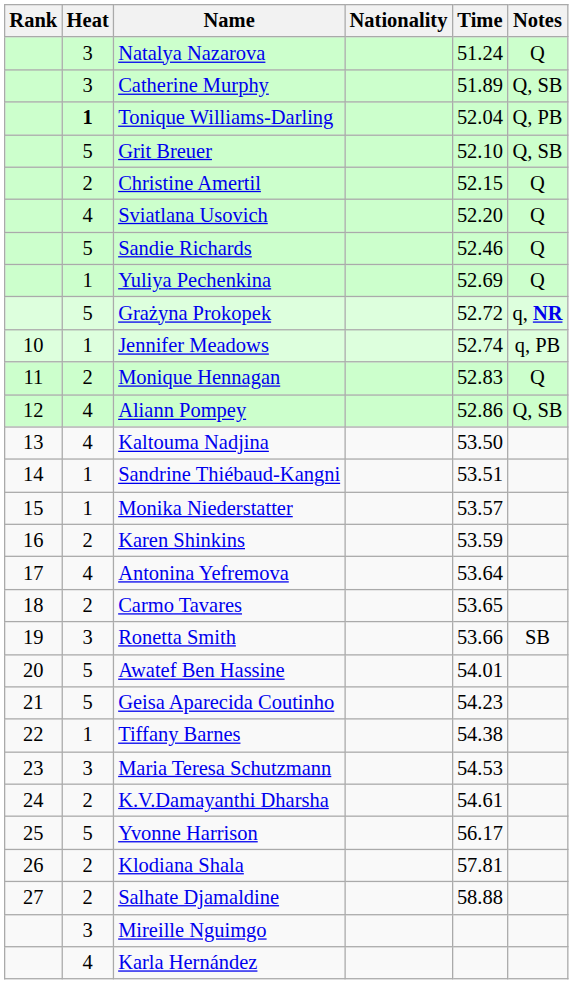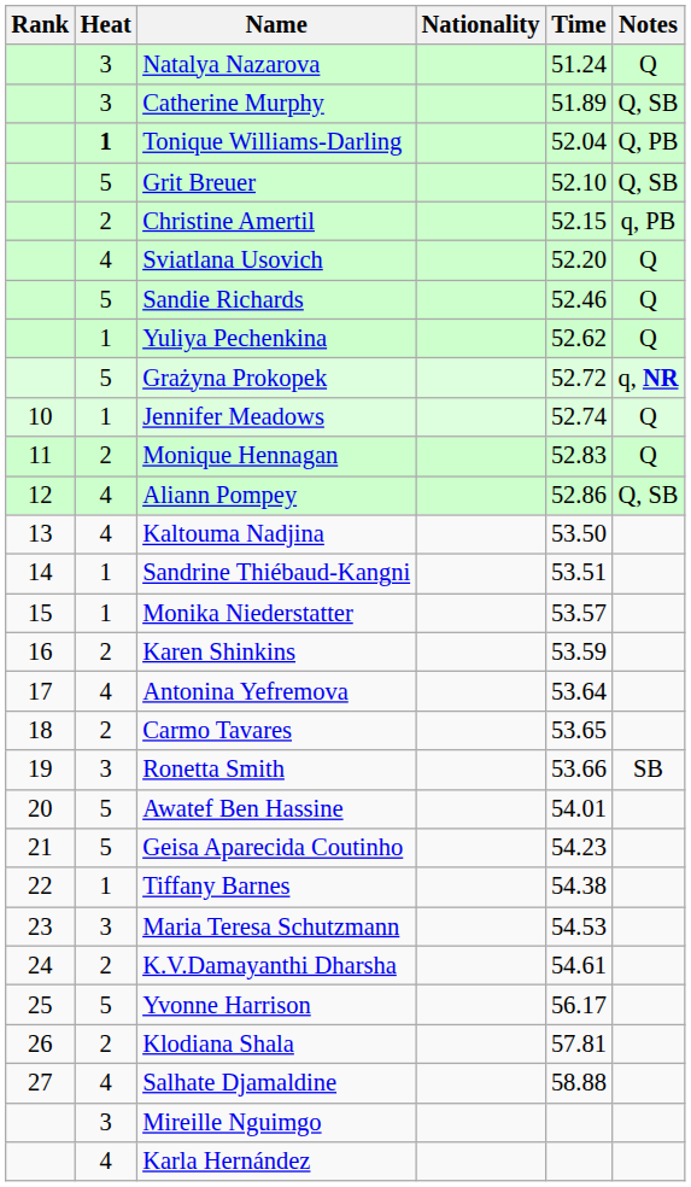 <table class="wikitable sortable" style="text-align:center">
 <tr>
 <th>Rank</th>
 <th>Heat</th>
 <th>Name</th>
 <th>Nationality</th>
 <th>Time</th>
 <th>Notes</th>
 </tr>
 <tr bgcolor=ccffcc>
 <td></td>
 <td>3</td>
 <td align="left"><a href='#'>Natalya Nazarova</a></td>
 <td align=left></td>
 <td>51.24</td>
 <td>Q</td>
 </tr>
 <tr bgcolor=ccffcc>
 <td></td>
 <td>3</td>
 <td align="left"><a href='#'>Catherine Murphy</a></td>
 <td align=left></td>
 <td>51.89</td>
 <td>Q, SB</td>
 </tr>
 <tr bgcolor=ccffcc>
 <td></td>
 <td><strong>1</strong></td>
 <td align="left"><a href='#'>Tonique Williams-Darling</a></td>
 <td align=left></td>
 <td>52.04</td>
 <td>Q, PB</td>
 </tr>
 <tr bgcolor=ccffcc>
 <td></td>
 <td>5</td>
 <td align="left"><a href='#'>Grit Breuer</a></td>
 <td align=left></td>
 <td>52.10</td>
 <td>Q, SB</td>
 </tr>
 <tr bgcolor=ccffcc>
 <td></td>
 <td>2</td>
 <td align="left"><a href='#'>Christine Amertil</a></td>
 <td align=left></td>
 <td>52.15</td>
-<td>Q</td>
+<td>q, PB</td>
 </tr>
 <tr bgcolor=ccffcc>
 <td></td>
 <td>4</td>
 <td align="left"><a href='#'>Sviatlana Usovich</a></td>
 <td align=left></td>
 <td>52.20</td>
 <td>Q</td>
 </tr>
 <tr bgcolor=ccffcc>
 <td></td>
 <td>5</td>
 <td align="left"><a href='#'>Sandie Richards</a></td>
 <td align=left></td>
 <td>52.46</td>
 <td>Q</td>
 </tr>
 <tr bgcolor=ccffcc>
 <td></td>
 <td>1</td>
 <td align="left"><a href='#'>Yuliya Pechenkina</a></td>
 <td align=left></td>
-<td>52.69</td>
+<td>52.62</td>
 <td>Q</td>
 </tr>
 <tr bgcolor=ddffdd>
 <td></td>
 <td>5</td>
 <td align="left"><a href='#'>Grażyna Prokopek</a></td>
 <td align=left></td>
 <td>52.72</td>
 <td>q, <strong><a href='#'>NR</a></strong></td>
 </tr>
 <tr bgcolor=ddffdd>
 <td>10</td>
 <td>1</td>
 <td align="left"><a href='#'>Jennifer Meadows</a></td>
 <td align=left></td>
 <td>52.74</td>
-<td>q, PB</td>
+<td>Q</td>
 </tr>
 <tr bgcolor=ccffcc>
 <td>11</td>
 <td>2</td>
 <td align="left"><a href='#'>Monique Hennagan</a></td>
 <td align=left></td>
 <td>52.83</td>
 <td>Q</td>
 </tr>
 <tr bgcolor=ccffcc>
 <td>12</td>
 <td>4</td>
 <td align="left"><a href='#'>Aliann Pompey</a></td>
 <td align=left></td>
 <td>52.86</td>
 <td>Q, SB</td>
 </tr>
 <tr>
 <td>13</td>
 <td>4</td>
 <td align="left"><a href='#'>Kaltouma Nadjina</a></td>
 <td align=left></td>
 <td>53.50</td>
 <td></td>
 </tr>
 <tr>
 <td>14</td>
 <td>1</td>
 <td align="left"><a href='#'>Sandrine Thiébaud-Kangni</a></td>
 <td align=left></td>
 <td>53.51</td>
 <td></td>
 </tr>
 <tr>
 <td>15</td>
 <td>1</td>
 <td align="left"><a href='#'>Monika Niederstatter</a></td>
 <td align=left></td>
 <td>53.57</td>
 <td></td>
 </tr>
 <tr>
 <td>16</td>
 <td>2</td>
 <td align="left"><a href='#'>Karen Shinkins</a></td>
 <td align=left></td>
 <td>53.59</td>
 <td></td>
 </tr>
 <tr>
 <td>17</td>
 <td>4</td>
 <td align="left"><a href='#'>Antonina Yefremova</a></td>
 <td align=left></td>
 <td>53.64</td>
 <td></td>
 </tr>
 <tr>
 <td>18</td>
 <td>2</td>
 <td align="left"><a href='#'>Carmo Tavares</a></td>
 <td align=left></td>
 <td>53.65</td>
 <td></td>
 </tr>
 <tr>
 <td>19</td>
 <td>3</td>
 <td align="left"><a href='#'>Ronetta Smith</a></td>
 <td align=left></td>
 <td>53.66</td>
 <td>SB</td>
 </tr>
 <tr>
 <td>20</td>
 <td>5</td>
 <td align="left"><a href='#'>Awatef Ben Hassine</a></td>
 <td align=left></td>
 <td>54.01</td>
 <td></td>
 </tr>
 <tr>
 <td>21</td>
 <td>5</td>
 <td align="left"><a href='#'>Geisa Aparecida Coutinho</a></td>
 <td align=left></td>
 <td>54.23</td>
 <td></td>
 </tr>
 <tr>
 <td>22</td>
 <td>1</td>
 <td align="left"><a href='#'>Tiffany Barnes</a></td>
 <td align=left></td>
 <td>54.38</td>
 <td></td>
 </tr>
 <tr>
 <td>23</td>
 <td>3</td>
 <td align="left"><a href='#'>Maria Teresa Schutzmann</a></td>
 <td align=left></td>
 <td>54.53</td>
 <td></td>
 </tr>
 <tr>
 <td>24</td>
 <td>2</td>
 <td align="left"><a href='#'>K.V.Damayanthi Dharsha</a></td>
 <td align=left></td>
 <td>54.61</td>
 <td></td>
 </tr>
 <tr>
 <td>25</td>
 <td>5</td>
 <td align="left"><a href='#'>Yvonne Harrison</a></td>
 <td align=left></td>
 <td>56.17</td>
 <td></td>
 </tr>
 <tr>
 <td>26</td>
 <td>2</td>
 <td align="left"><a href='#'>Klodiana Shala</a></td>
 <td align=left></td>
 <td>57.81</td>
 <td></td>
 </tr>
 <tr>
 <td>27</td>
-<td>2</td>
+<td>4</td>
 <td align="left"><a href='#'>Salhate Djamaldine</a></td>
 <td align=left></td>
 <td>58.88</td>
 <td></td>
 </tr>
 <tr>
 <td></td>
 <td>3</td>
 <td align="left"><a href='#'>Mireille Nguimgo</a></td>
 <td align=left></td>
 <td></td>
 <td></td>
 </tr>
 <tr>
 <td></td>
 <td>4</td>
 <td align="left"><a href='#'>Karla Hernández</a></td>
 <td align=left></td>
 <td></td>
 <td></td>
 </tr>
 </table>
